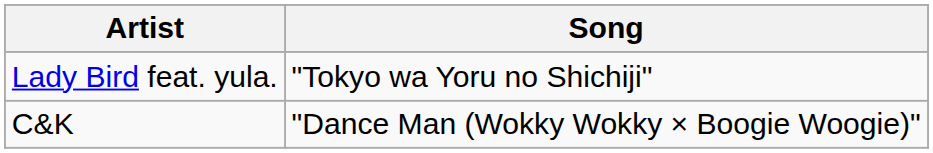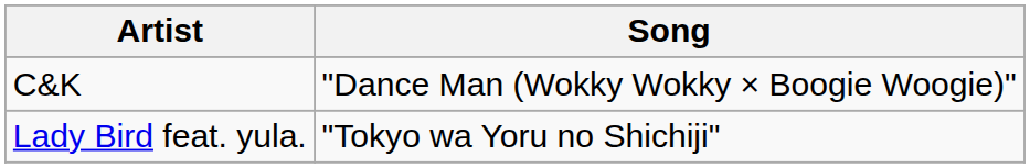 <table class="wikitable">
 <tr>
 <th>Artist</th>
 <th>Song</th>
 </tr>
 <tr>
+<td>C&K</td>
+<td>"Dance Man (Wokky Wokky × Boogie Woogie)"</td>
+</tr>
+<tr>
 <td><a href='#'>Lady Bird</a> feat. yula.</td>
 <td>"Tokyo wa Yoru no Shichiji"</td>
 </tr>
-<tr>
-<td>C&K</td>
-<td>"Dance Man (Wokky Wokky × Boogie Woogie)"</td>
-</tr>
 </table>
